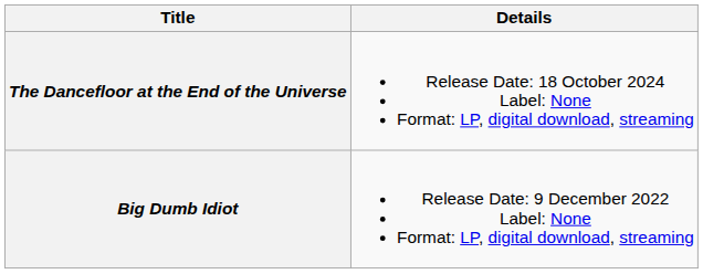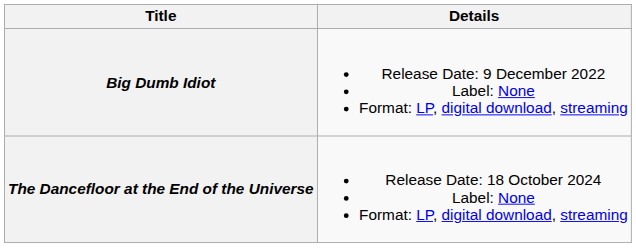 <table class="wikitable plainrowheaders" style="text-align:center;">
 <tr>
 <th scope="col">Title</th>
 <th scope="col">Details</th>
 </tr>
 <tr>
+<th scope="row"><em>Big Dumb Idiot</em></th>
+<td><br><ul><li>Release Date: 9 December 2022</li><li>Label: <a href='#'>None</a></li><li>Format: <a href='#'>LP</a>, <a href='#'>digital download</a>, <a href='#'>streaming</a></li></ul></td>
+</tr>
+<tr>
 <th scope="row"><em>The Dancefloor at the End of the Universe</em></th>
 <td><br><ul><li>Release Date: 18 October 2024</li><li>Label: <a href='#'>None</a></li><li>Format: <a href='#'>LP</a>, <a href='#'>digital download</a>, <a href='#'>streaming</a></li></ul></td>
 </tr>
-<tr>
-<th scope="row"><em>Big Dumb Idiot</em></th>
-<td><br><ul><li>Release Date: 9 December 2022</li><li>Label: <a href='#'>None</a></li><li>Format: <a href='#'>LP</a>, <a href='#'>digital download</a>, <a href='#'>streaming</a></li></ul></td>
-</tr>
 </table>
